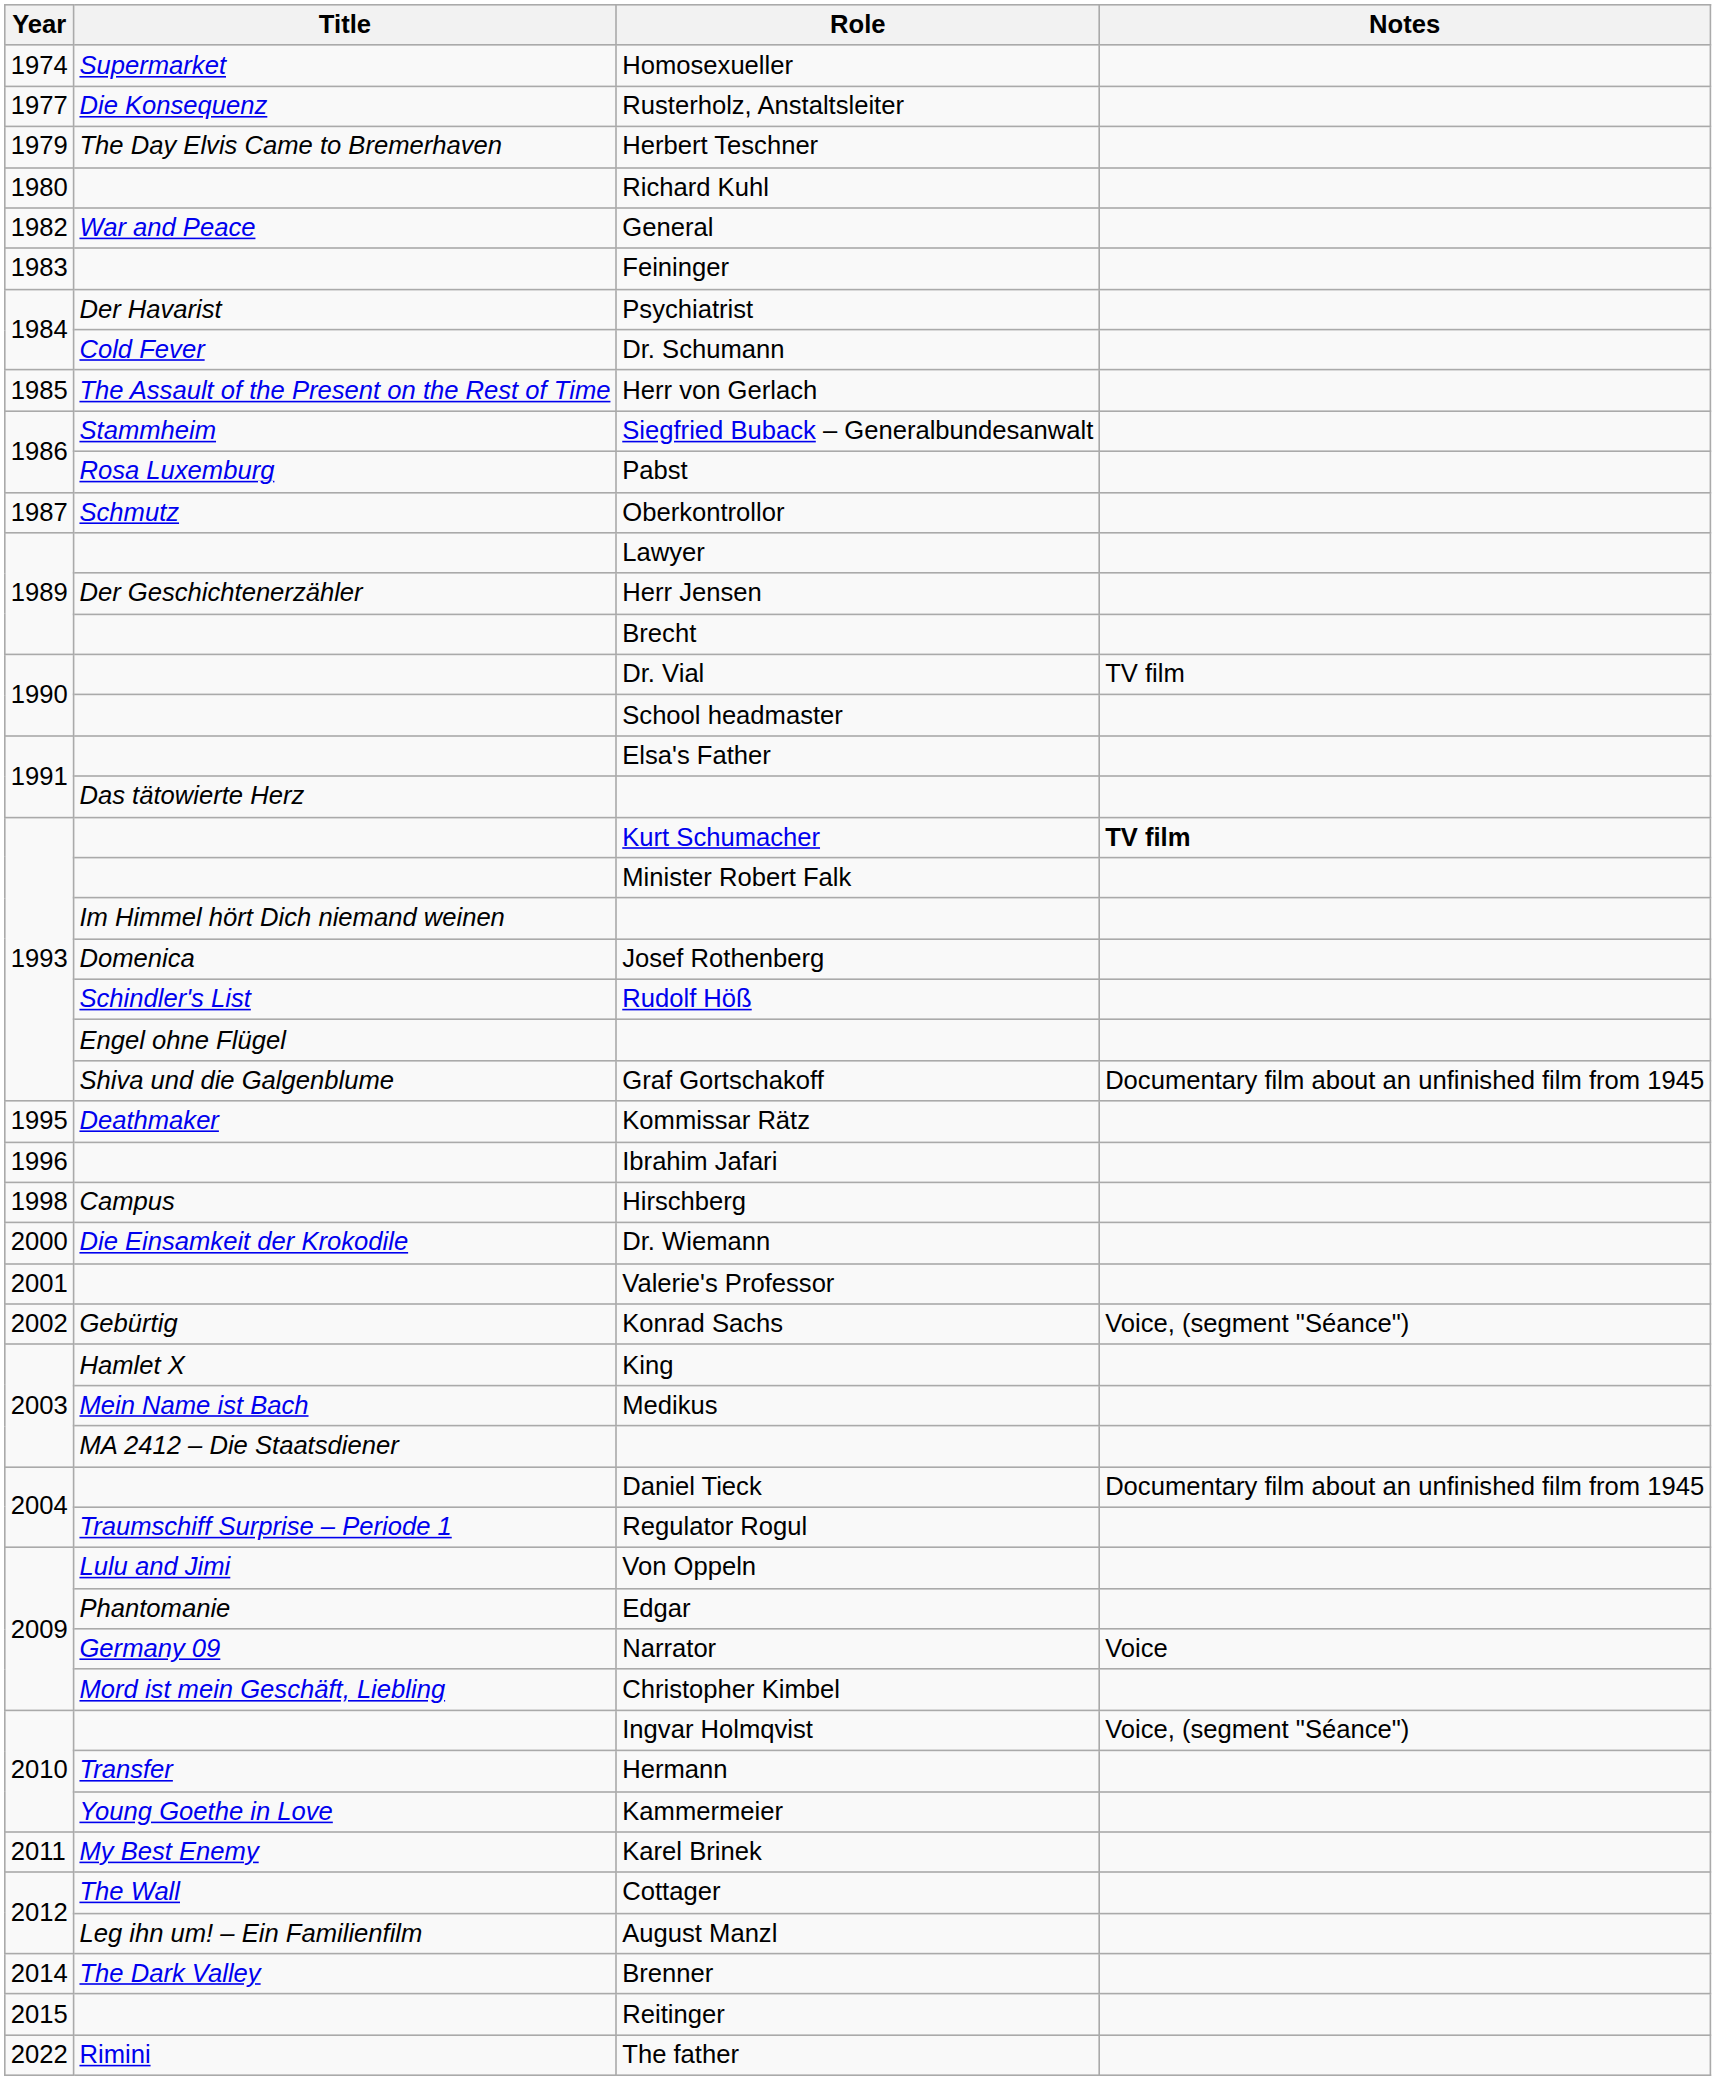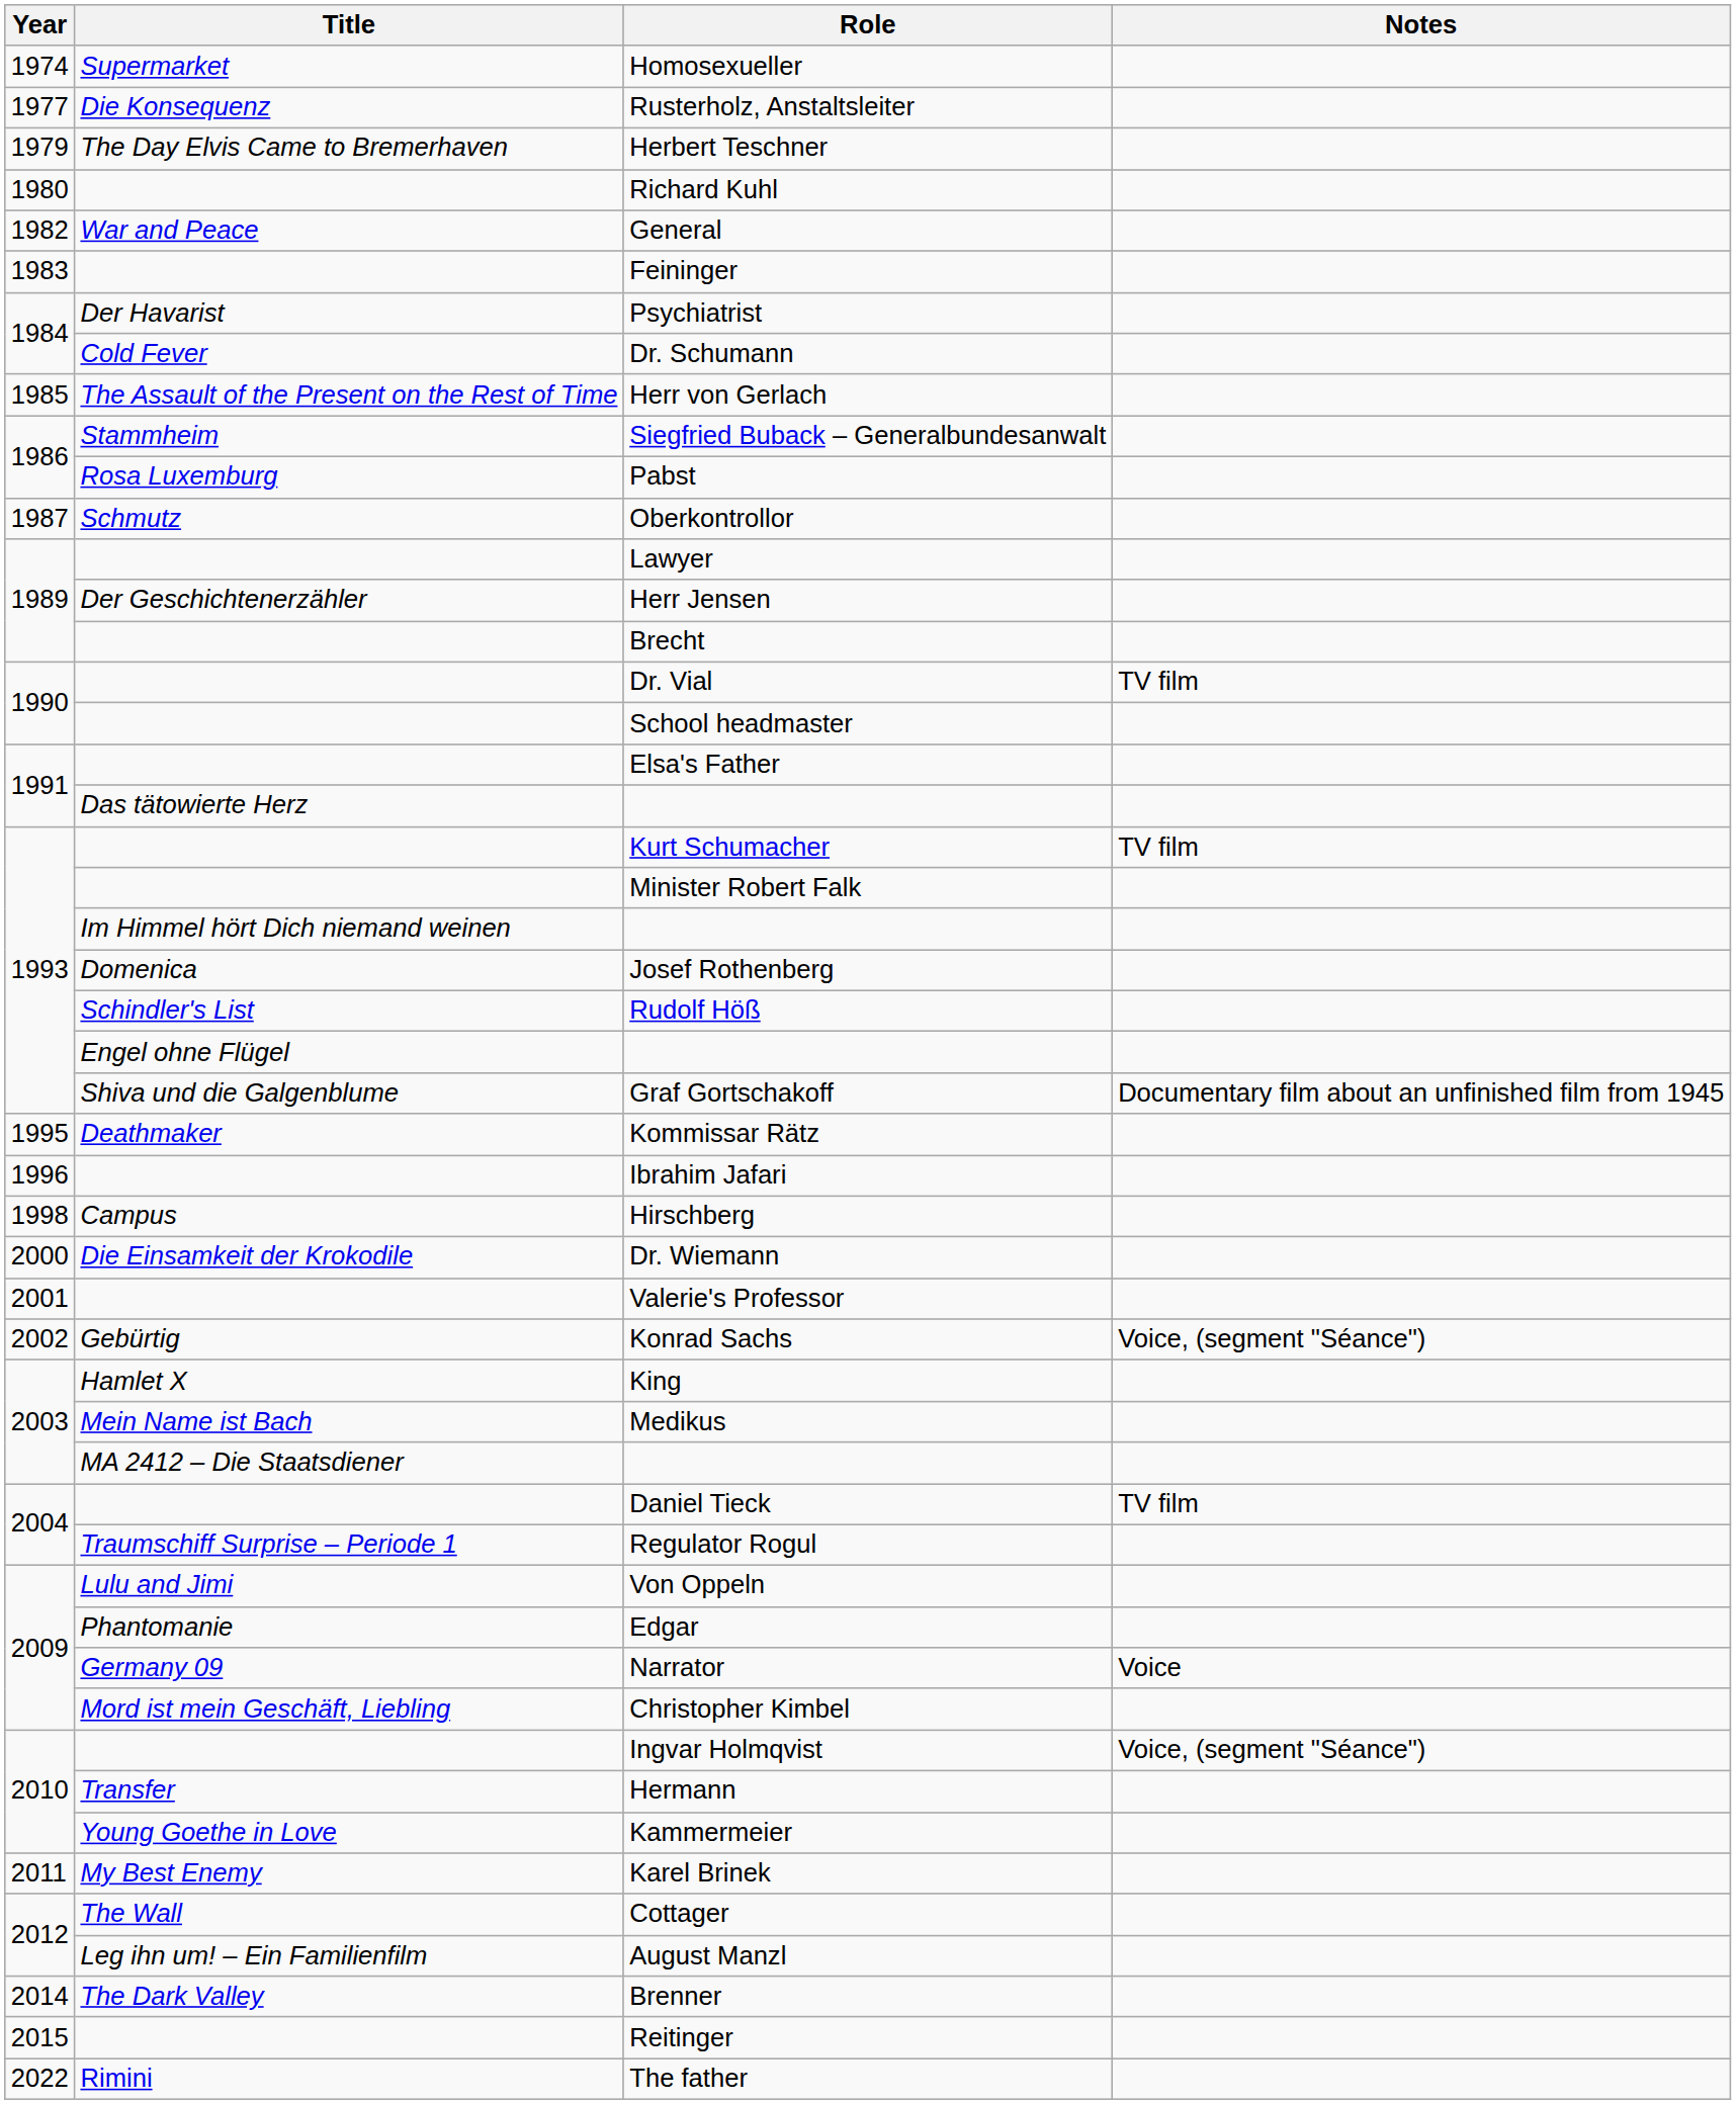 <table class="wikitable sortable">
 <tr>
 <th>Year</th>
 <th>Title</th>
 <th>Role</th>
 <th class="unsortable">Notes</th>
 </tr>
 <tr>
 <td>1974</td>
 <td><em><a href='#'>Supermarket</a></em></td>
 <td>Homosexueller</td>
 <td></td>
 </tr>
 <tr>
 <td>1977</td>
 <td><em><a href='#'>Die Konsequenz</a></em></td>
 <td>Rusterholz, Anstaltsleiter</td>
 <td></td>
 </tr>
 <tr>
 <td>1979</td>
 <td><em>The Day Elvis Came to Bremerhaven</em></td>
 <td>Herbert Teschner</td>
 <td></td>
 </tr>
 <tr>
 <td>1980</td>
 <td><em></em></td>
 <td>Richard Kuhl</td>
 <td></td>
 </tr>
 <tr>
 <td>1982</td>
 <td><em><a href='#'>War and Peace</a></em></td>
 <td>General</td>
 <td></td>
 </tr>
 <tr>
 <td>1983</td>
 <td><em></em></td>
 <td>Feininger</td>
 <td></td>
 </tr>
 <tr>
 <td rowspan=2>1984</td>
 <td><em>Der Havarist</em></td>
 <td>Psychiatrist</td>
 <td></td>
 </tr>
 <tr>
 <td><em><a href='#'>Cold Fever</a></em></td>
 <td>Dr. Schumann</td>
 <td></td>
 </tr>
 <tr>
 <td>1985</td>
 <td><em><a href='#'>The Assault of the Present on the Rest of Time</a></em></td>
 <td>Herr von Gerlach</td>
 <td></td>
 </tr>
 <tr>
 <td rowspan=2>1986</td>
 <td><em><a href='#'>Stammheim</a></em></td>
 <td><a href='#'>Siegfried Buback</a> – Generalbundesanwalt</td>
 <td></td>
 </tr>
 <tr>
 <td><em><a href='#'>Rosa Luxemburg</a></em></td>
 <td>Pabst</td>
 <td></td>
 </tr>
 <tr>
 <td>1987</td>
 <td><em><a href='#'>Schmutz</a></em></td>
 <td>Oberkontrollor</td>
 <td></td>
 </tr>
 <tr>
 <td rowspan=3>1989</td>
 <td><em></em></td>
 <td>Lawyer</td>
 <td></td>
 </tr>
 <tr>
 <td><em>Der Geschichtenerzähler</em></td>
 <td>Herr Jensen</td>
 <td></td>
 </tr>
 <tr>
 <td><em></em></td>
 <td>Brecht</td>
 <td></td>
 </tr>
 <tr>
 <td rowspan=2>1990</td>
 <td><em></em></td>
 <td>Dr. Vial</td>
 <td>TV film</td>
 </tr>
 <tr>
 <td><em></em></td>
 <td>School headmaster</td>
 <td></td>
 </tr>
 <tr>
 <td rowspan=2>1991</td>
 <td><em></em></td>
 <td>Elsa's Father</td>
 <td></td>
 </tr>
 <tr>
 <td><em>Das tätowierte Herz</em></td>
 <td></td>
 <td></td>
 </tr>
 <tr>
 <td rowspan=7>1993</td>
 <td><em></em></td>
 <td><a href='#'>Kurt Schumacher</a></td>
-<td><strong>TV film</strong></td>
+<td>TV film</td>
 </tr>
 <tr>
 <td><em></em></td>
 <td>Minister Robert Falk</td>
 <td></td>
 </tr>
 <tr>
 <td><em>Im Himmel hört Dich niemand weinen</em></td>
 <td></td>
 <td></td>
 </tr>
 <tr>
 <td><em>Domenica</em></td>
 <td>Josef Rothenberg</td>
 <td></td>
 </tr>
 <tr>
 <td><em><a href='#'>Schindler's List</a></em></td>
 <td><a href='#'>Rudolf Höß</a></td>
 <td></td>
 </tr>
 <tr>
 <td><em>Engel ohne Flügel</em></td>
 <td></td>
 <td></td>
 </tr>
 <tr>
 <td><em>Shiva und die Galgenblume</em></td>
 <td>Graf Gortschakoff</td>
 <td>Documentary film about an unfinished film from 1945</td>
 </tr>
 <tr>
 <td>1995</td>
 <td><em><a href='#'>Deathmaker</a></em></td>
 <td>Kommissar Rätz</td>
 <td></td>
 </tr>
 <tr>
 <td>1996</td>
 <td><em></em></td>
 <td>Ibrahim Jafari</td>
 <td></td>
 </tr>
 <tr>
 <td>1998</td>
 <td><em>Campus</em></td>
 <td>Hirschberg</td>
 <td></td>
 </tr>
 <tr>
 <td>2000</td>
 <td><em><a href='#'>Die Einsamkeit der Krokodile</a></em></td>
 <td>Dr. Wiemann</td>
 <td></td>
 </tr>
 <tr>
 <td>2001</td>
 <td><em></em></td>
 <td>Valerie's Professor</td>
 <td></td>
 </tr>
 <tr>
 <td>2002</td>
 <td><em>Gebürtig</em></td>
 <td>Konrad Sachs</td>
 <td>Voice, (segment "Séance")</td>
 </tr>
 <tr>
 <td rowspan=3>2003</td>
 <td><em>Hamlet X</em></td>
 <td>King</td>
 <td></td>
 </tr>
 <tr>
 <td><em><a href='#'>Mein Name ist Bach</a></em></td>
 <td>Medikus</td>
 <td></td>
 </tr>
 <tr>
 <td><em>MA 2412 – Die Staatsdiener</em></td>
 <td></td>
 <td></td>
 </tr>
 <tr>
 <td rowspan=2>2004</td>
 <td><em></em></td>
 <td>Daniel Tieck</td>
-<td>Documentary film about an unfinished film from 1945</td>
+<td>TV film</td>
 </tr>
 <tr>
 <td><em><a href='#'>Traumschiff Surprise – Periode 1</a></em></td>
 <td>Regulator Rogul</td>
 <td></td>
 </tr>
 <tr>
 <td rowspan=4>2009</td>
 <td><em><a href='#'>Lulu and Jimi</a></em></td>
 <td>Von Oppeln</td>
 <td></td>
 </tr>
 <tr>
 <td><em>Phantomanie</em></td>
 <td>Edgar</td>
 <td></td>
 </tr>
 <tr>
 <td><em><a href='#'>Germany 09</a></em></td>
 <td>Narrator</td>
 <td>Voice</td>
 </tr>
 <tr>
 <td><em><a href='#'>Mord ist mein Geschäft, Liebling</a></em></td>
 <td>Christopher Kimbel</td>
 <td></td>
 </tr>
 <tr>
 <td rowspan=3>2010</td>
 <td><em></em></td>
 <td>Ingvar Holmqvist</td>
 <td>Voice, (segment "Séance")</td>
 </tr>
 <tr>
 <td><em><a href='#'>Transfer</a></em></td>
 <td>Hermann</td>
 <td></td>
 </tr>
 <tr>
 <td><em><a href='#'>Young Goethe in Love</a></em></td>
 <td>Kammermeier</td>
 <td></td>
 </tr>
 <tr>
 <td>2011</td>
 <td><em><a href='#'>My Best Enemy</a></em></td>
 <td>Karel Brinek</td>
 <td></td>
 </tr>
 <tr>
 <td rowspan=2>2012</td>
 <td><em><a href='#'>The Wall</a></em></td>
 <td>Cottager</td>
 <td></td>
 </tr>
 <tr>
 <td><em>Leg ihn um! – Ein Familienfilm</em></td>
 <td>August Manzl</td>
 <td></td>
 </tr>
 <tr>
 <td>2014</td>
 <td><em><a href='#'>The Dark Valley</a></em></td>
 <td>Brenner</td>
 <td></td>
 </tr>
 <tr>
 <td>2015</td>
 <td><em></em></td>
 <td>Reitinger</td>
 <td></td>
 </tr>
 <tr>
 <td>2022</td>
 <td><a href='#'>Rimini</a></td>
 <td>The father</td>
 <td></td>
 </tr>
 </table>
